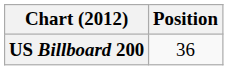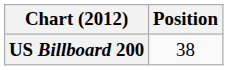 <table class="wikitable plainrowheaders" style="text-align:center">
 <tr>
 <th scope="col">Chart (2012)</th>
 <th scope="col">Position</th>
 </tr>
 <tr>
 <th scope="row">US <em>Billboard</em> 200</th>
-<td>36</td>
+<td>38</td>
 </tr>
 </table>
